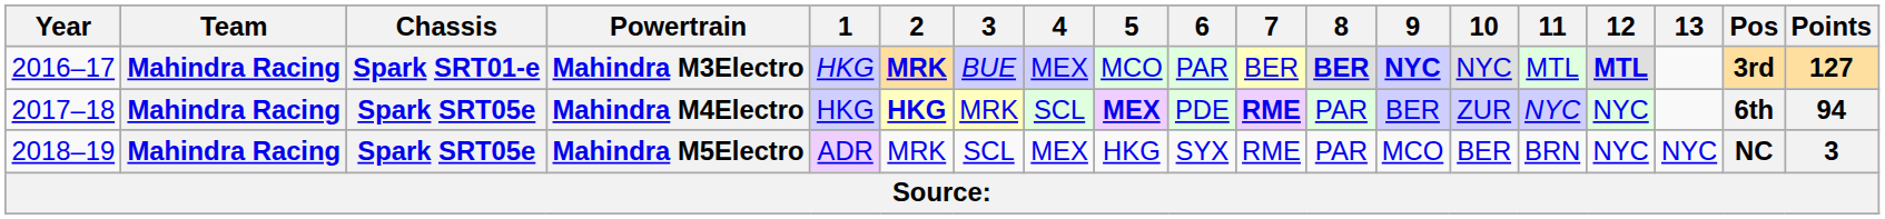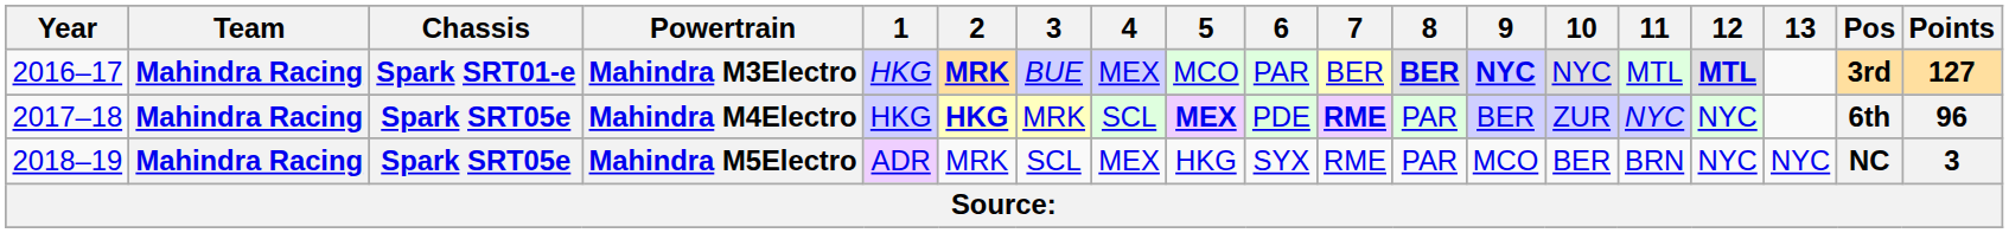 <table class="wikitable" style="text-align:center; font-size:85%">
 <tr>
 <th>Year</th>
 <th>Team</th>
 <th>Chassis</th>
 <th>Powertrain</th>
 <th>1</th>
 <th>2</th>
 <th>3</th>
 <th>4</th>
 <th>5</th>
 <th>6</th>
 <th>7</th>
 <th>8</th>
 <th>9</th>
 <th>10</th>
 <th>11</th>
 <th>12</th>
 <th>13</th>
 <th>Pos</th>
 <th>Points</th>
 </tr>
 <tr>
 <td nowrap><a href='#'>2016–17</a></td>
 <th nowrap><a href='#'>Mahindra Racing</a></th>
 <th nowrap><a href='#'>Spark</a> <a href='#'>SRT01-e</a></th>
 <th nowrap><a href='#'>Mahindra</a> M3Electro</th>
 <td style="background:#CFCFFF;"><em><a href='#'>HKG</a></em><br></td>
 <td style="background:#FFDF9F;"><strong><a href='#'>MRK</a></strong><br></td>
 <td style="background:#CFCFFF;"><em><a href='#'>BUE</a></em><br></td>
 <td style="background:#CFCFFF;"><a href='#'>MEX</a><br></td>
 <td style="background:#DFFFDF;"><a href='#'>MCO</a><br></td>
 <td style="background:#DFFFDF;"><a href='#'>PAR</a><br></td>
 <td style="background:#FFFFBF;"><a href='#'>BER</a><br></td>
 <td style="background:#DFDFDF;"><strong><a href='#'>BER</a></strong><br></td>
 <td style="background:#CFCFFF;"><strong><a href='#'>NYC</a><br></strong></td>
 <td style="background:#DFDFDF;"><a href='#'>NYC</a><br></td>
 <td style="background:#DFFFDF;"><a href='#'>MTL</a><br></td>
 <td style="background:#DFDFDF;"><strong><a href='#'>MTL</a></strong><br></td>
 <td></td>
 <th style="background:#FFDF9F;">3rd</th>
 <th style="background:#FFDF9F;">127</th>
 </tr>
 <tr>
 <td nowrap><a href='#'>2017–18</a></td>
 <th nowrap><a href='#'>Mahindra Racing</a></th>
 <th nowrap><a href='#'>Spark</a> <a href='#'>SRT05e</a></th>
 <th nowrap><a href='#'>Mahindra</a> M4Electro</th>
 <td style="background:#CFCFFF;"><a href='#'>HKG</a><br></td>
 <td style="background:#FFFFBF;"><strong><a href='#'>HKG</a></strong><br></td>
 <td style="background:#FFFFBF;"><a href='#'>MRK</a><br></td>
 <td style="background:#DFFFDF;"><a href='#'>SCL</a><br></td>
 <td style="background:#EFCFFF;"><strong><a href='#'>MEX</a></strong><br></td>
 <td style="background:#DFFFDF;"><a href='#'>PDE</a><br></td>
 <td style="background:#EFCFFF;"><strong><a href='#'>RME</a></strong><br></td>
 <td style="background:#DFFFDF;"><a href='#'>PAR</a><br></td>
 <td style="background:#CFCFFF;"><a href='#'>BER</a><br></td>
 <td style="background:#CFCFFF;"><a href='#'>ZUR</a><br></td>
 <td style="background:#CFCFFF;"><em><a href='#'>NYC</a></em><br></td>
 <td style="background:#DFFFDF;"><a href='#'>NYC</a><br></td>
 <td></td>
 <th>6th</th>
-<th>94</th>
+<th>96</th>
 </tr>
 <tr>
 <td nowrap><a href='#'>2018–19</a></td>
 <th nowrap><a href='#'>Mahindra Racing</a></th>
 <th nowrap><a href='#'>Spark</a> <a href='#'>SRT05e</a></th>
 <th nowrap><a href='#'>Mahindra</a> M5Electro</th>
 <td style="background:#EFCFFF;"><a href='#'>ADR</a><br></td>
 <td><a href='#'>MRK</a></td>
 <td><a href='#'>SCL</a></td>
 <td><a href='#'>MEX</a></td>
 <td><a href='#'>HKG</a></td>
 <td><a href='#'>SYX</a></td>
 <td><a href='#'>RME</a></td>
 <td><a href='#'>PAR</a></td>
 <td><a href='#'>MCO</a></td>
 <td><a href='#'>BER</a></td>
 <td><a href='#'>BRN</a></td>
 <td><a href='#'>NYC</a></td>
 <td><a href='#'>NYC</a></td>
 <th>NC</th>
 <th>3</th>
 </tr>
 <tr>
 <th colspan="19">Source:</th>
 </tr>
 </table>
